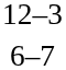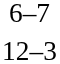 <table style="text-align:center">
 <tr>
 <th width=200></th>
 <th width=100></th>
 <th width=200></th>
 </tr>
 <tr>
+<td align=right></td>
+<td>6–7</td>
+<td align=left><strong></strong></td>
+</tr>
+<tr>
 <td align=right><strong></strong></td>
 <td>12–3</td>
 <td align=left></td>
 </tr>
-<tr>
-<td align=right></td>
-<td>6–7</td>
-<td align=left><strong></strong></td>
-</tr>
 </table>
